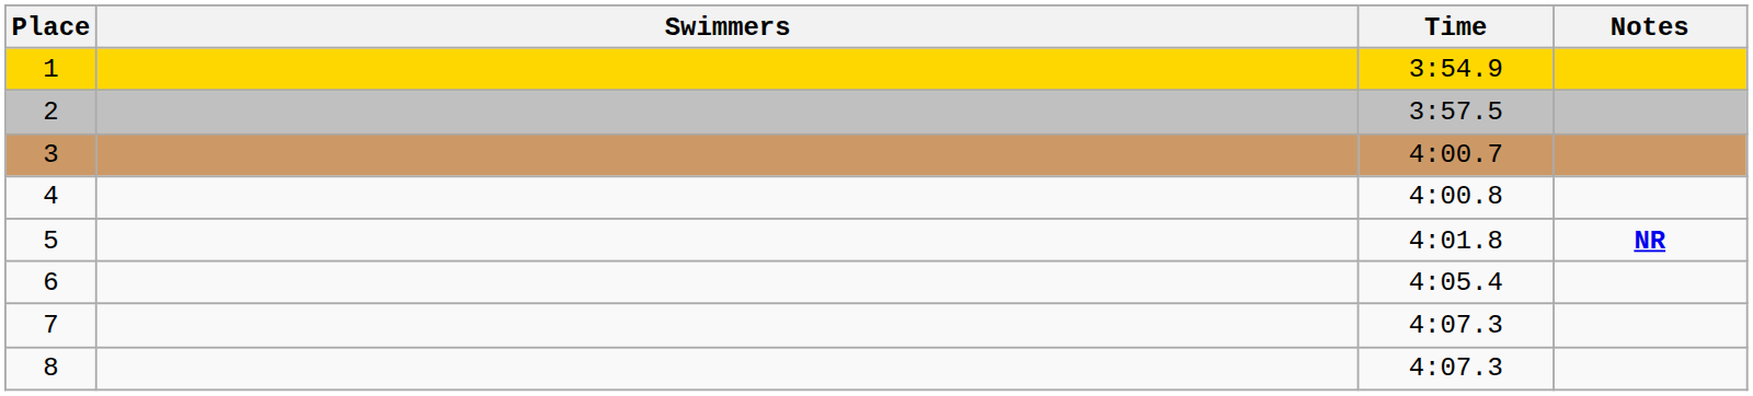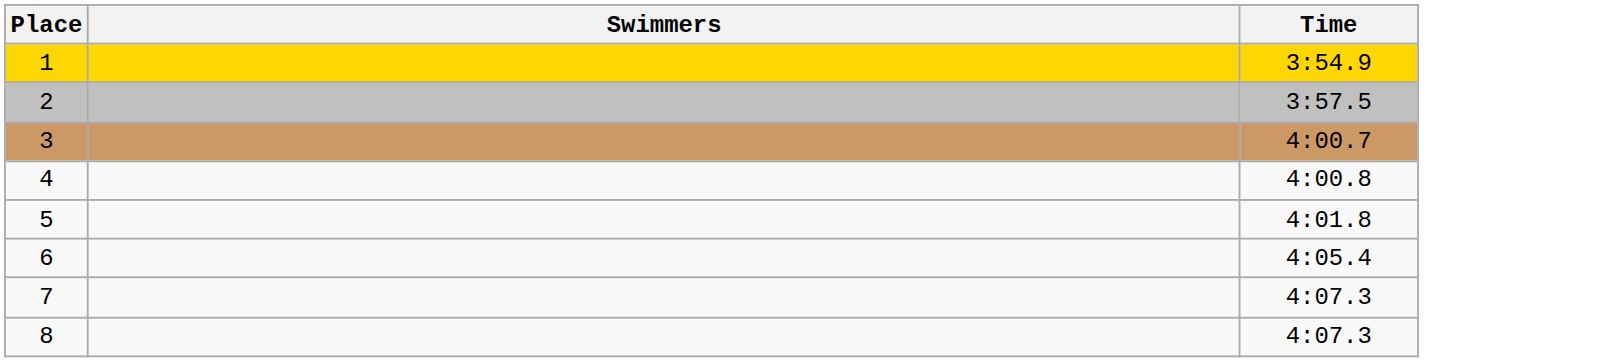 <table class=wikitable style="text-align:center">
 <tr>
 <th>Place</th>
 <th width=620>Swimmers</th>
 <th width=90>Time</th>
-<th width=90>Notes</th>
 </tr>
 <tr bgcolor=gold>
 <td>1</td>
 <td align=left></td>
 <td>3:54.9</td>
-<td></td>
 </tr>
 <tr bgcolor=silver>
 <td>2</td>
 <td align=left></td>
 <td>3:57.5</td>
-<td></td>
 </tr>
 <tr bgcolor=#cc9966>
 <td>3</td>
 <td align=left></td>
 <td>4:00.7</td>
-<td></td>
 </tr>
 <tr>
 <td>4</td>
 <td align=left></td>
 <td>4:00.8</td>
-<td></td>
 </tr>
 <tr>
 <td>5</td>
 <td align=left></td>
 <td>4:01.8</td>
-<td><strong><a href='#'>NR</a></strong></td>
 </tr>
 <tr>
 <td>6</td>
 <td align=left></td>
 <td>4:05.4</td>
-<td></td>
 </tr>
 <tr>
 <td>7</td>
 <td align=left></td>
 <td>4:07.3</td>
-<td></td>
 </tr>
 <tr>
 <td>8</td>
 <td align=left></td>
 <td>4:07.3</td>
-<td></td>
 </tr>
 </table>
